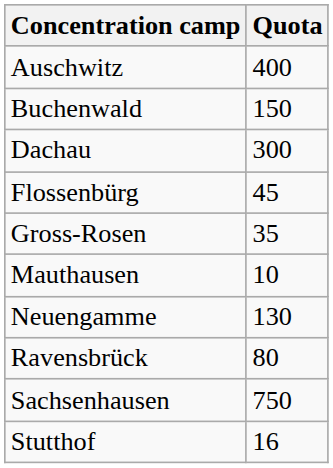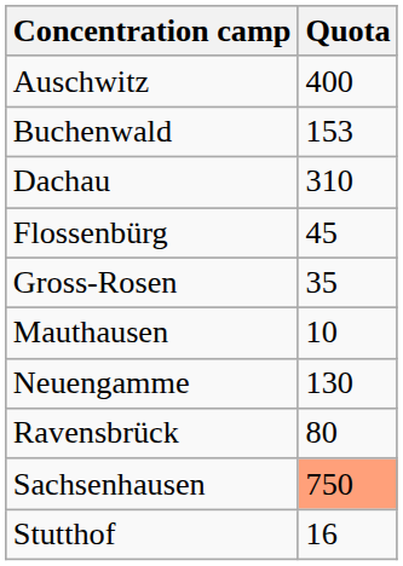 <table class="wikitable">
 <tr>
 <th>Concentration camp</th>
 <th>Quota</th>
 </tr>
 <tr>
 <td>Auschwitz</td>
 <td>400</td>
 </tr>
 <tr>
 <td>Buchenwald</td>
-<td>150</td>
+<td>153</td>
 </tr>
 <tr>
 <td>Dachau</td>
-<td>300</td>
+<td>310</td>
 </tr>
 <tr>
 <td>Flossenbürg</td>
 <td>45</td>
 </tr>
 <tr>
 <td>Gross-Rosen</td>
 <td>35</td>
 </tr>
 <tr>
 <td>Mauthausen</td>
 <td>10</td>
 </tr>
 <tr>
 <td>Neuengamme</td>
 <td>130</td>
 </tr>
 <tr>
 <td>Ravensbrück</td>
 <td>80</td>
 </tr>
 <tr>
 <td>Sachsenhausen</td>
-<td>750</td>
+<td style="background: lightsalmon;">750</td>
 </tr>
 <tr>
 <td>Stutthof</td>
 <td>16</td>
 </tr>
 </table>
